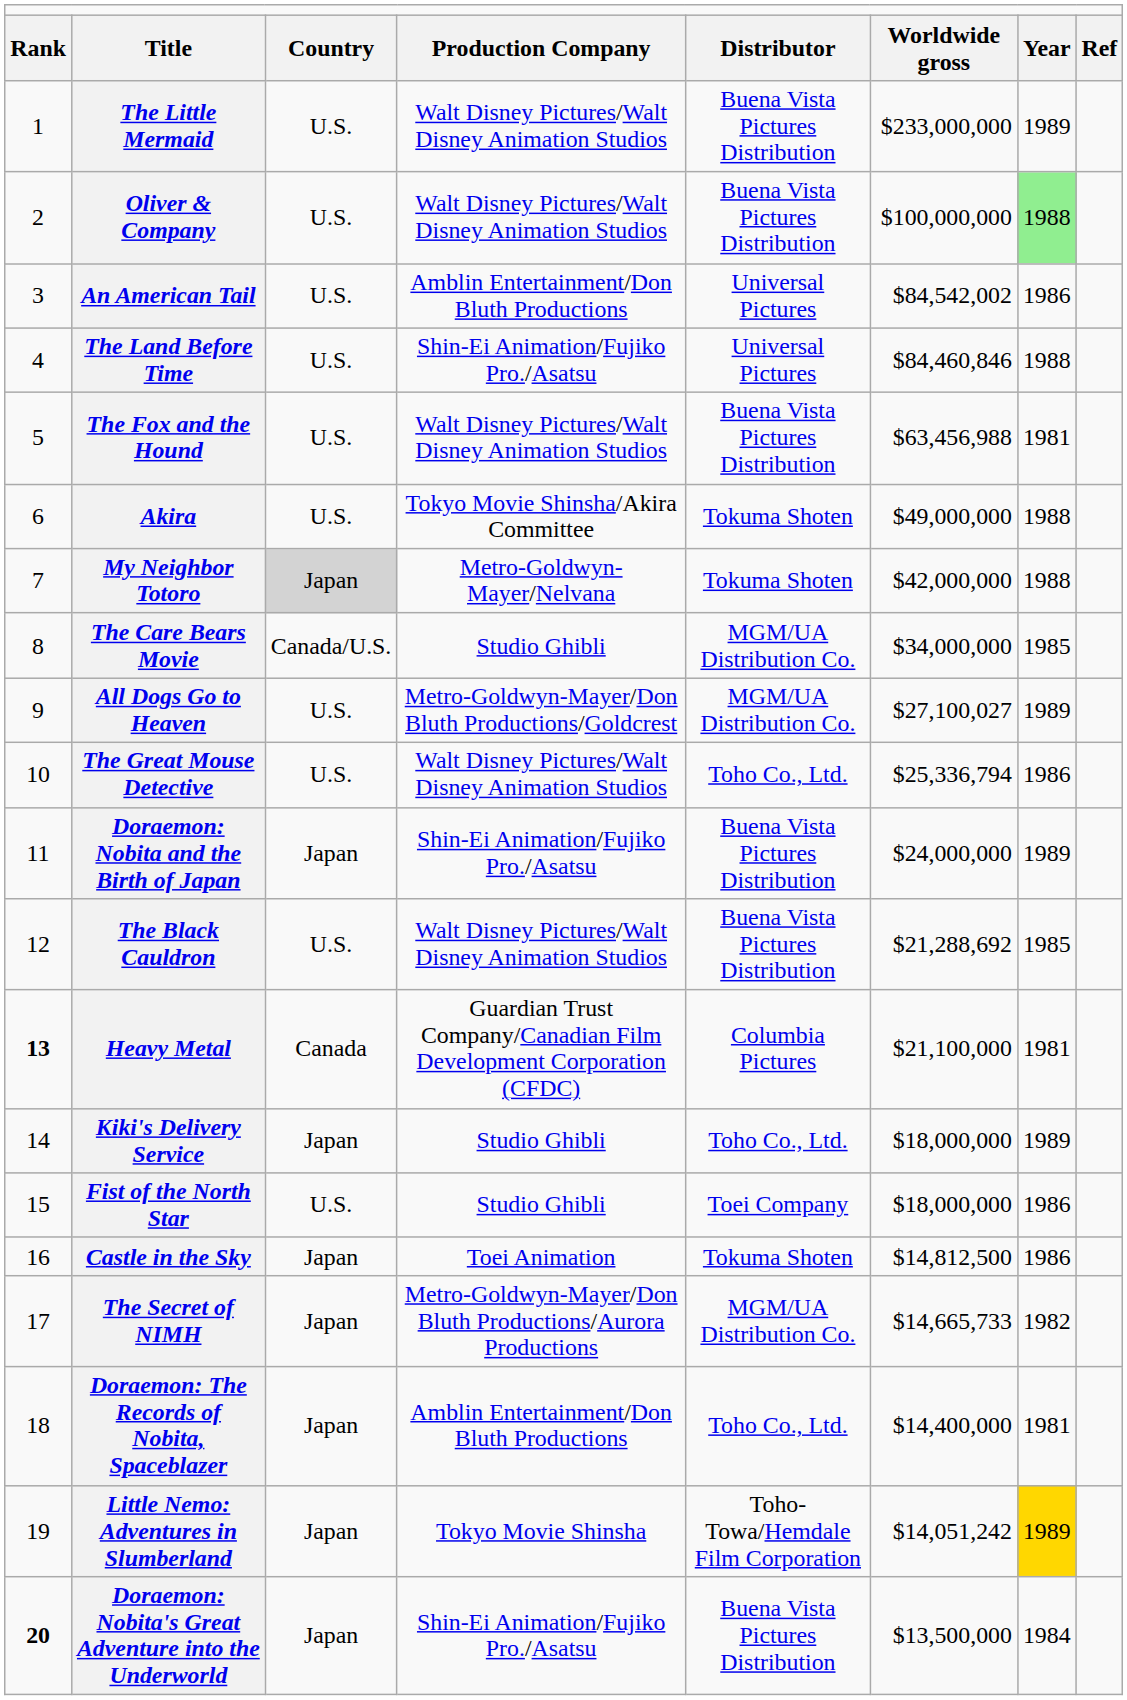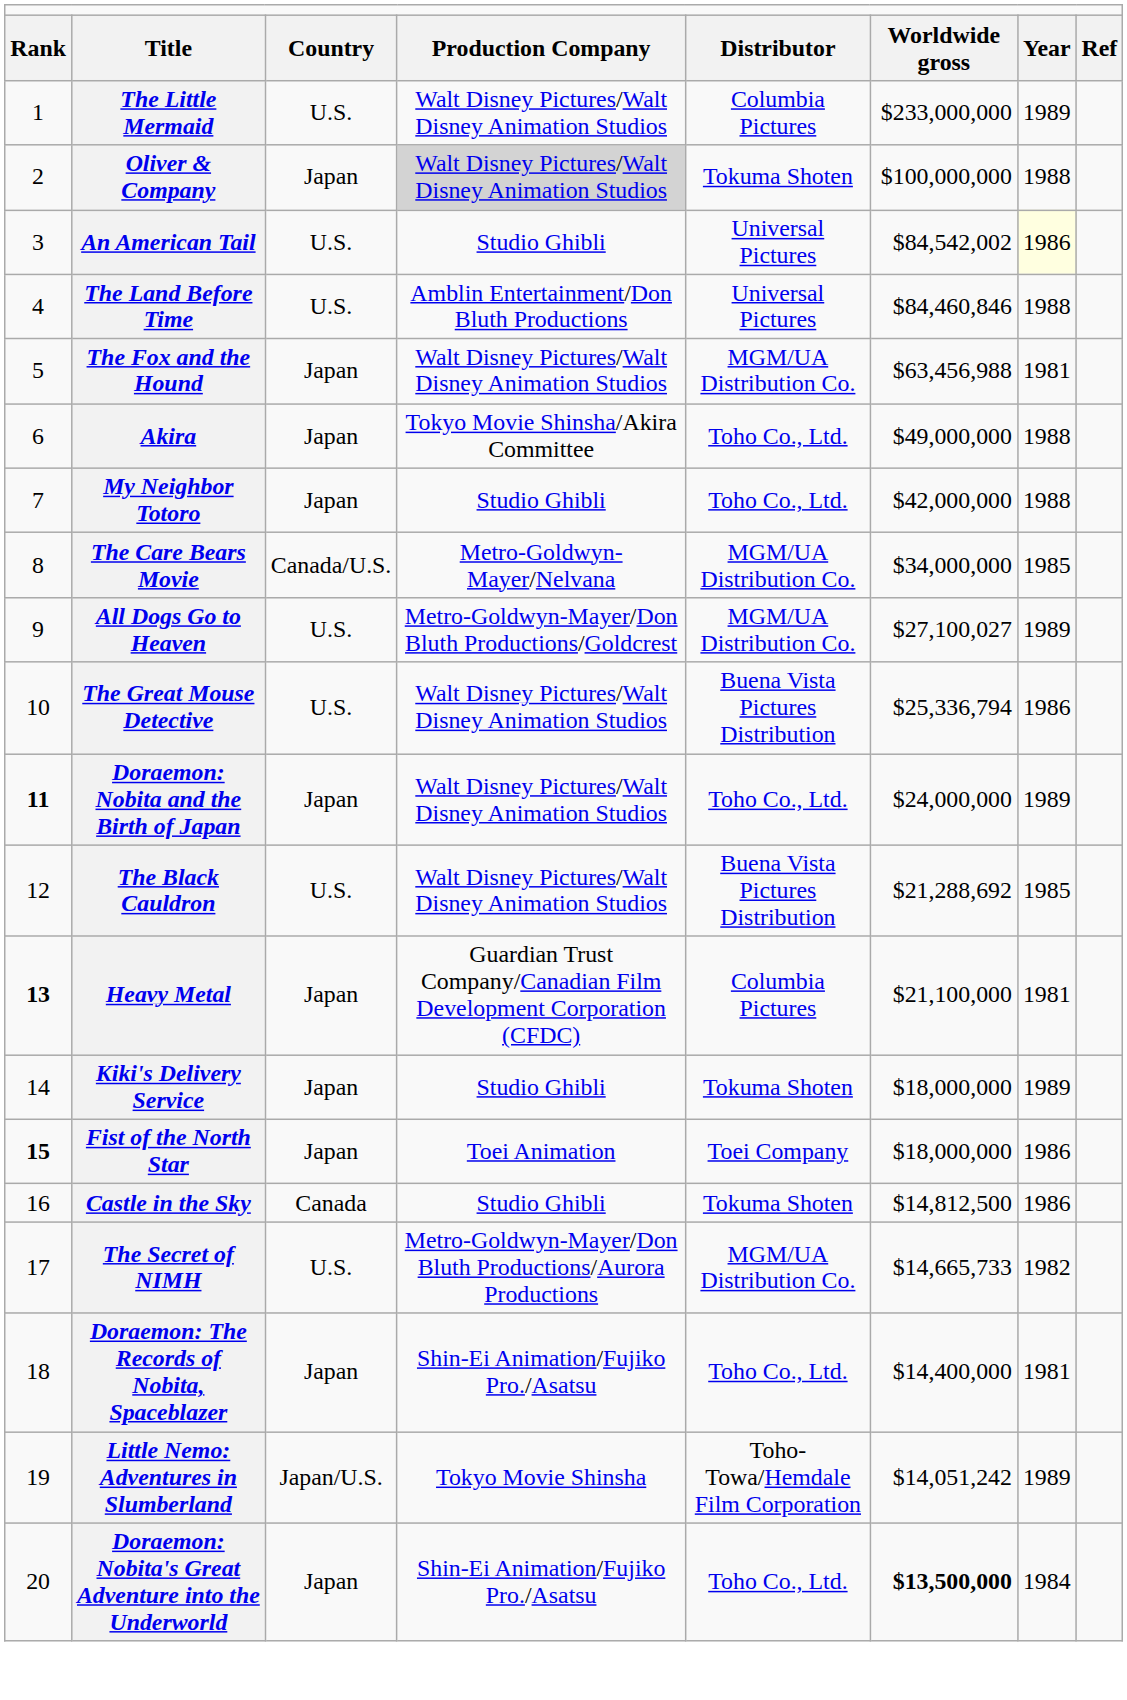 <table class="wikitable" style="text-align:center; font-size:100%; width:85%;">
 <tr>
 <td colspan="9" scope="col"><strong></strong></td>
 </tr>
 <tr>
 <th scope="col">Rank</th>
 <th scope="col">Title</th>
 <th scope="col">Country</th>
 <th scope="col">Production Company</th>
 <th scope="col">Distributor</th>
 <th scope="col">Worldwide gross</th>
 <th scope="col">Year</th>
 <th scope="col" class="unsortable">Ref</th>
 </tr>
 <tr>
 <td style="text-align:center;">1</td>
 <th scope="row"><em><a href='#'>The Little Mermaid</a></em></th>
 <td style="text-align:center;">U.S.</td>
 <td style="text-align:center;"><a href='#'>Walt Disney Pictures</a>/<a href='#'>Walt Disney Animation Studios</a></td>
-<td style="text-align:center;"><a href='#'>Buena Vista Pictures Distribution</a></td>
+<td style="text-align:center;"><a href='#'>Columbia Pictures</a></td>
 <td align="right">$233,000,000</td>
 <td style="text-align:center;">1989</td>
 <td style="text-align:center;"></td>
 </tr>
 <tr>
 <td style="text-align:center;">2</td>
 <th scope="row"><em><a href='#'>Oliver & Company</a></em></th>
-<td style="text-align:center;">U.S.</td>
-<td style="text-align:center;"><a href='#'>Walt Disney Pictures</a>/<a href='#'>Walt Disney Animation Studios</a></td>
-<td style="text-align:center;"><a href='#'>Buena Vista Pictures Distribution</a></td>
+<td style="text-align:center;">Japan</td>
+<td style="background: lightgrey; text-align:center;"><a href='#'>Walt Disney Pictures</a>/<a href='#'>Walt Disney Animation Studios</a></td>
+<td style="text-align:center;"><a href='#'>Tokuma Shoten</a></td>
 <td align="right">$100,000,000</td>
-<td style="background: lightgreen; text-align:center;">1988</td>
+<td style="text-align:center;">1988</td>
 <td style="text-align:center;"></td>
 </tr>
 <tr>
 <td style="text-align:center;">3</td>
 <th scope="row"><em><a href='#'>An American Tail</a></em></th>
 <td style="text-align:center;">U.S.</td>
-<td style="text-align:center;"><a href='#'>Amblin Entertainment</a>/<a href='#'>Don Bluth Productions</a></td>
+<td style="text-align:center;"><a href='#'>Studio Ghibli</a></td>
 <td style="text-align:center;"><a href='#'>Universal Pictures</a></td>
 <td align="right">$84,542,002</td>
-<td style="text-align:center;">1986</td>
+<td style="background: lightyellow; text-align:center;">1986</td>
 <td style="text-align:center;"></td>
 </tr>
 <tr>
 <td style="text-align:center;">4</td>
 <th scope="row"><em><a href='#'>The Land Before Time</a></em></th>
 <td style="text-align:center;">U.S.</td>
-<td style="text-align:center;"><a href='#'>Shin-Ei Animation</a>/<a href='#'>Fujiko Pro.</a>/<a href='#'>Asatsu</a></td>
+<td style="text-align:center;"><a href='#'>Amblin Entertainment</a>/<a href='#'>Don Bluth Productions</a></td>
 <td style="text-align:center;"><a href='#'>Universal Pictures</a></td>
 <td align="right">$84,460,846</td>
 <td style="text-align:center;">1988</td>
 <td style="text-align:center;"></td>
 </tr>
 <tr>
 <td style="text-align:center;">5</td>
 <th scope="row"><em><a href='#'>The Fox and the Hound</a></em></th>
-<td style="text-align:center;">U.S.</td>
+<td style="text-align:center;">Japan</td>
 <td style="text-align:center;"><a href='#'>Walt Disney Pictures</a>/<a href='#'>Walt Disney Animation Studios</a></td>
-<td style="text-align:center;"><a href='#'>Buena Vista Pictures Distribution</a></td>
+<td style="text-align:center;"><a href='#'>MGM/UA Distribution Co.</a></td>
 <td align="right">$63,456,988</td>
 <td style="text-align:center;">1981</td>
 <td style="text-align:center;"></td>
 </tr>
 <tr>
 <td style="text-align:center;">6</td>
 <th scope="row"><em><a href='#'>Akira</a></em></th>
-<td style="text-align:center;">U.S.</td>
+<td style="text-align:center;">Japan</td>
 <td style="text-align:center;"><a href='#'>Tokyo Movie Shinsha</a>/Akira Committee</td>
-<td style="text-align:center;"><a href='#'>Tokuma Shoten</a></td>
+<td style="text-align:center;"><a href='#'>Toho Co., Ltd.</a></td>
 <td align="right">$49,000,000</td>
 <td style="text-align:center;">1988</td>
 <td style="text-align:center;"></td>
 </tr>
 <tr>
 <td style="text-align:center;">7</td>
 <th scope="row"><em><a href='#'>My Neighbor Totoro</a></em></th>
-<td style="background: lightgrey; text-align:center;">Japan</td>
-<td style="text-align:center;"><a href='#'>Metro-Goldwyn-Mayer</a>/<a href='#'>Nelvana</a></td>
-<td style="text-align:center;"><a href='#'>Tokuma Shoten</a></td>
+<td style="text-align:center;">Japan</td>
+<td style="text-align:center;"><a href='#'>Studio Ghibli</a></td>
+<td style="text-align:center;"><a href='#'>Toho Co., Ltd.</a></td>
 <td align="right">$42,000,000</td>
 <td style="text-align:center;">1988</td>
 <td style="text-align:center;"></td>
 </tr>
 <tr>
 <td style="text-align:center;">8</td>
 <th scope="row"><em><a href='#'>The Care Bears Movie</a></em></th>
 <td style="text-align:center;">Canada/U.S.</td>
-<td style="text-align:center;"><a href='#'>Studio Ghibli</a></td>
+<td style="text-align:center;"><a href='#'>Metro-Goldwyn-Mayer</a>/<a href='#'>Nelvana</a></td>
 <td style="text-align:center;"><a href='#'>MGM/UA Distribution Co.</a></td>
 <td align="right">$34,000,000</td>
 <td style="text-align:center;">1985</td>
 <td style="text-align:center;"></td>
 </tr>
 <tr>
 <td style="text-align:center;">9</td>
 <th scope="row"><em><a href='#'>All Dogs Go to Heaven</a></em></th>
 <td style="text-align:center;">U.S.</td>
 <td style="text-align:center;"><a href='#'>Metro-Goldwyn-Mayer</a>/<a href='#'>Don Bluth Productions</a>/<a href='#'>Goldcrest</a></td>
 <td style="text-align:center;"><a href='#'>MGM/UA Distribution Co.</a></td>
 <td align="right">$27,100,027</td>
 <td style="text-align:center;">1989</td>
 <td style="text-align:center;"></td>
 </tr>
 <tr>
 <td style="text-align:center;">10</td>
 <th scope="row"><em><a href='#'>The Great Mouse Detective</a></em></th>
 <td style="text-align:center;">U.S.</td>
 <td style="text-align:center;"><a href='#'>Walt Disney Pictures</a>/<a href='#'>Walt Disney Animation Studios</a></td>
-<td style="text-align:center;"><a href='#'>Toho Co., Ltd.</a></td>
+<td style="text-align:center;"><a href='#'>Buena Vista Pictures Distribution</a></td>
 <td align="right">$25,336,794</td>
 <td style="text-align:center;">1986</td>
 <td style="text-align:center;"></td>
 </tr>
 <tr>
-<td style="text-align:center;">11</td>
+<td style="text-align:center;"><strong>11</strong></td>
 <th scope="row"><em><a href='#'>Doraemon: Nobita and the Birth of Japan</a></em></th>
 <td style="text-align:center;">Japan</td>
-<td style="text-align:center;"><a href='#'>Shin-Ei Animation</a>/<a href='#'>Fujiko Pro.</a>/<a href='#'>Asatsu</a></td>
-<td style="text-align:center;"><a href='#'>Buena Vista Pictures Distribution</a></td>
+<td style="text-align:center;"><a href='#'>Walt Disney Pictures</a>/<a href='#'>Walt Disney Animation Studios</a></td>
+<td style="text-align:center;"><a href='#'>Toho Co., Ltd.</a></td>
 <td align="right">$24,000,000</td>
 <td style="text-align:center;">1989</td>
 <td style="text-align:center;"></td>
 </tr>
 <tr>
 <td style="text-align:center;">12</td>
 <th scope="row"><em><a href='#'>The Black Cauldron</a></em></th>
 <td style="text-align:center;">U.S.</td>
 <td style="text-align:center;"><a href='#'>Walt Disney Pictures</a>/<a href='#'>Walt Disney Animation Studios</a></td>
 <td style="text-align:center;"><a href='#'>Buena Vista Pictures Distribution</a></td>
 <td align="right">$21,288,692</td>
 <td style="text-align:center;">1985</td>
 <td style="text-align:center;"></td>
 </tr>
 <tr>
 <td style="text-align:center;"><strong>13</strong></td>
 <th scope="row"><em><a href='#'>Heavy Metal</a></em></th>
-<td style="text-align:center;">Canada</td>
+<td style="text-align:center;">Japan</td>
 <td style="text-align:center;">Guardian Trust Company/<a href='#'>Canadian Film Development Corporation (CFDC)</a></td>
 <td style="text-align:center;"><a href='#'>Columbia Pictures</a></td>
 <td align="right">$21,100,000</td>
 <td style="text-align:center;">1981</td>
 <td style="text-align:center;"></td>
 </tr>
 <tr>
 <td style="text-align:center;">14</td>
 <th scope="row"><em><a href='#'>Kiki's Delivery Service</a></em></th>
 <td style="text-align:center;">Japan</td>
 <td style="text-align:center;"><a href='#'>Studio Ghibli</a></td>
-<td style="text-align:center;"><a href='#'>Toho Co., Ltd.</a></td>
+<td style="text-align:center;"><a href='#'>Tokuma Shoten</a></td>
 <td align="right">$18,000,000</td>
 <td style="text-align:center;">1989</td>
 <td style="text-align:center;"></td>
 </tr>
 <tr>
-<td style="text-align:center;">15</td>
+<td style="text-align:center;"><strong>15</strong></td>
 <th scope="row"><em><a href='#'>Fist of the North Star</a></em></th>
-<td style="text-align:center;">U.S.</td>
-<td style="text-align:center;"><a href='#'>Studio Ghibli</a></td>
+<td style="text-align:center;">Japan</td>
+<td style="text-align:center;"><a href='#'>Toei Animation</a></td>
 <td style="text-align:center;"><a href='#'>Toei Company</a></td>
 <td align="right">$18,000,000</td>
 <td style="text-align:center;">1986</td>
 <td style="text-align:center;"></td>
 </tr>
 <tr>
 <td style="text-align:center;">16</td>
 <th scope="row"><em><a href='#'>Castle in the Sky</a></em></th>
-<td style="text-align:center;">Japan</td>
-<td style="text-align:center;"><a href='#'>Toei Animation</a></td>
+<td style="text-align:center;">Canada</td>
+<td style="text-align:center;"><a href='#'>Studio Ghibli</a></td>
 <td style="text-align:center;"><a href='#'>Tokuma Shoten</a></td>
 <td align="right">$14,812,500</td>
 <td style="text-align:center;">1986</td>
 <td style="text-align:center;"></td>
 </tr>
 <tr>
 <td style="text-align:center;">17</td>
 <th scope="row"><em><a href='#'>The Secret of NIMH</a></em></th>
-<td style="text-align:center;">Japan</td>
+<td style="text-align:center;">U.S.</td>
 <td style="text-align:center;"><a href='#'>Metro-Goldwyn-Mayer</a>/<a href='#'>Don Bluth Productions</a>/<a href='#'>Aurora Productions</a></td>
 <td style="text-align:center;"><a href='#'>MGM/UA Distribution Co.</a></td>
 <td align="right">$14,665,733</td>
 <td style="text-align:center;">1982</td>
 <td style="text-align:center;"></td>
 </tr>
 <tr>
 <td style="text-align:center;">18</td>
 <th scope="row"><em><a href='#'>Doraemon: The Records of Nobita, Spaceblazer</a></em></th>
 <td style="text-align:center;">Japan</td>
-<td style="text-align:center;"><a href='#'>Amblin Entertainment</a>/<a href='#'>Don Bluth Productions</a></td>
+<td style="text-align:center;"><a href='#'>Shin-Ei Animation</a>/<a href='#'>Fujiko Pro.</a>/<a href='#'>Asatsu</a></td>
 <td style="text-align:center;"><a href='#'>Toho Co., Ltd.</a></td>
 <td align="right">$14,400,000</td>
 <td style="text-align:center;">1981</td>
 <td style="text-align:center;"></td>
 </tr>
 <tr>
 <td style="text-align:center;">19</td>
 <th scope="row"><em><a href='#'>Little Nemo: Adventures in Slumberland</a></em></th>
-<td style="text-align:center;">Japan</td>
+<td style="text-align:center;">Japan/U.S.</td>
 <td style="text-align:center;"><a href='#'>Tokyo Movie Shinsha</a></td>
 <td style="text-align:center;">Toho-Towa/<a href='#'>Hemdale Film Corporation</a></td>
 <td align="right">$14,051,242</td>
-<td style="background: gold; text-align:center;">1989</td>
+<td style="text-align:center;">1989</td>
 <td style="text-align:center;"></td>
 </tr>
 <tr>
-<td style="text-align:center;"><strong>20</strong></td>
+<td style="text-align:center;">20</td>
 <th scope="row"><em><a href='#'>Doraemon: Nobita's Great Adventure into the Underworld</a></em></th>
 <td style="text-align:center;">Japan</td>
 <td style="text-align:center;"><a href='#'>Shin-Ei Animation</a>/<a href='#'>Fujiko Pro.</a>/<a href='#'>Asatsu</a></td>
-<td style="text-align:center;"><a href='#'>Buena Vista Pictures Distribution</a></td>
-<td align="right">$13,500,000</td>
+<td style="text-align:center;"><a href='#'>Toho Co., Ltd.</a></td>
+<td align="right"><strong>$13,500,000</strong></td>
 <td style="text-align:center;">1984</td>
 <td style="text-align:center;"></td>
 </tr>
 </table>
